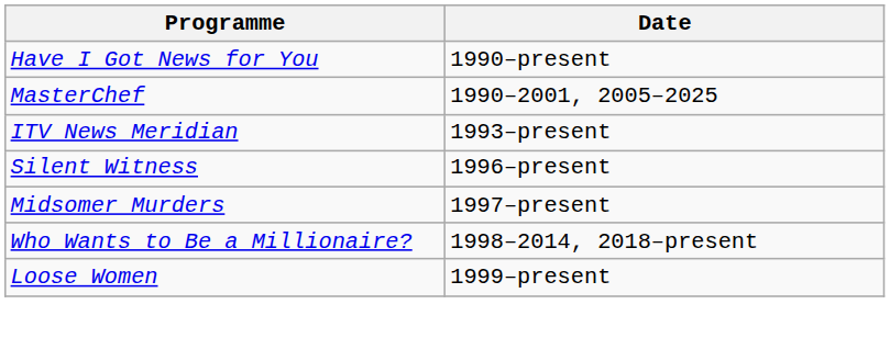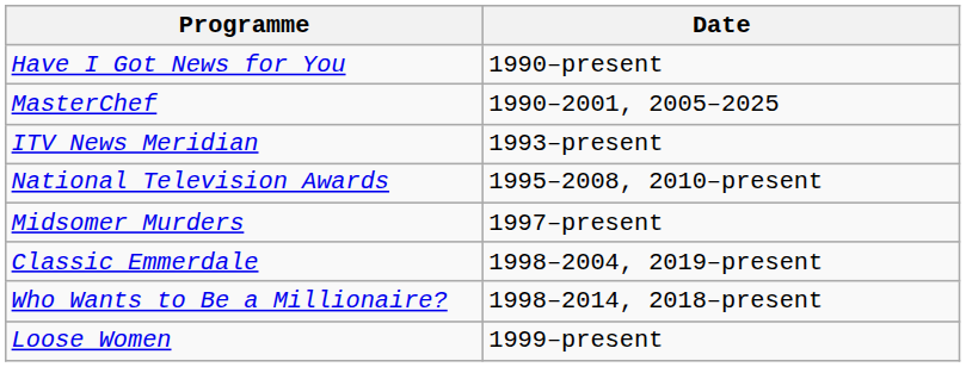 <table class="wikitable">
 <tr>
 <th width=250>Programme</th>
 <th width=250>Date</th>
 </tr>
 <tr>
 <td><em><a href='#'>Have I Got News for You</a></em></td>
 <td>1990–present</td>
 </tr>
 <tr>
 <td><em><a href='#'>MasterChef</a></em></td>
 <td>1990–2001, 2005–2025</td>
 </tr>
 <tr>
 <td><em><a href='#'>ITV News Meridian</a></em></td>
 <td>1993–present</td>
 </tr>
 <tr>
-<td><em><a href='#'>Silent Witness</a></em></td>
-<td>1996–present</td>
+<td><em><a href='#'>National Television Awards</a></em></td>
+<td>1995–2008, 2010–present</td>
 </tr>
 <tr>
 <td><em><a href='#'>Midsomer Murders</a></em></td>
 <td>1997–present</td>
+</tr>
+<tr>
+<td><em><a href='#'>Classic Emmerdale</a></em></td>
+<td>1998–2004, 2019–present</td>
 </tr>
 <tr>
 <td><em><a href='#'>Who Wants to Be a Millionaire?</a></em></td>
 <td>1998–2014, 2018–present</td>
 </tr>
 <tr>
 <td><em><a href='#'>Loose Women</a></em></td>
 <td>1999–present</td>
 </tr>
 </table>
